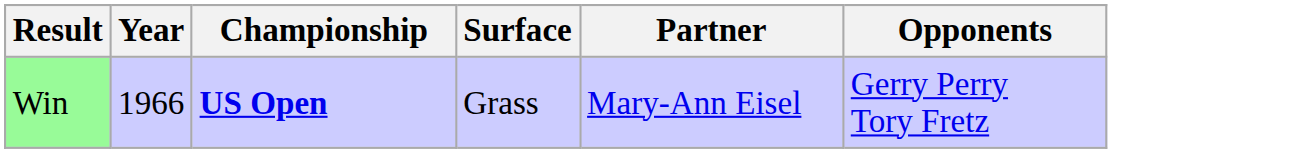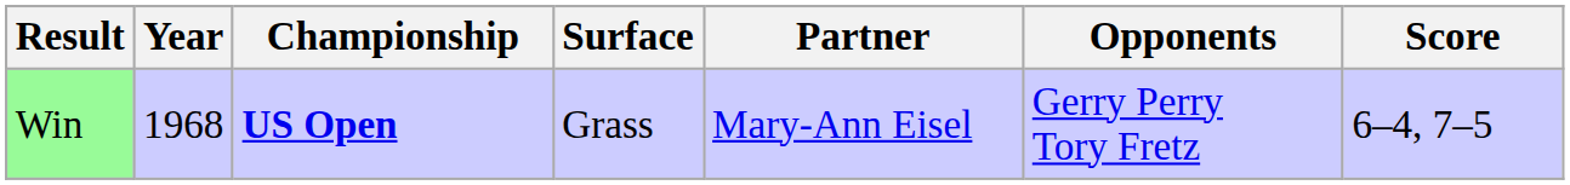 <table class="sortable wikitable">
 <tr>
 <th style="width:40px">Result</th>
 <th style="width:30px">Year</th>
 <th style="width:120px">Championship</th>
 <th style="width:50px">Surface</th>
 <th style="width:120px">Partner</th>
 <th style="width:120px">Opponents</th>
+<th style="width:80px" class="unsortable">Score</th>
 </tr>
 <tr style="background:#ccf;">
 <td style="background:#98fb98;">Win</td>
-<td>1966</td>
+<td>1968</td>
 <td><strong><a href='#'>US Open</a></strong></td>
 <td>Grass</td>
 <td> <a href='#'>Mary-Ann Eisel</a></td>
 <td> <a href='#'>Gerry Perry</a><br> <a href='#'>Tory Fretz</a></td>
+<td>6–4, 7–5</td>
 </tr>
 </table>
